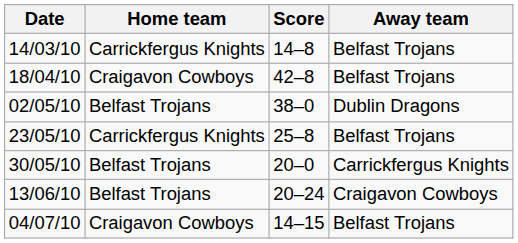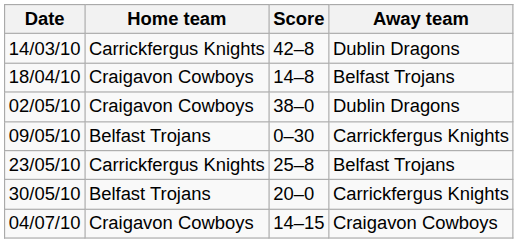 <table class="wikitable">
 <tr>
 <th>Date</th>
 <th>Home team</th>
 <th>Score</th>
 <th>Away team</th>
 </tr>
 <tr>
 <td>14/03/10</td>
 <td>Carrickfergus Knights</td>
+<td>42–8</td>
+<td>Dublin Dragons</td>
+</tr>
+<tr>
+<td>18/04/10</td>
+<td>Craigavon Cowboys</td>
 <td>14–8</td>
 <td>Belfast Trojans</td>
 </tr>
 <tr>
-<td>18/04/10</td>
+<td>02/05/10</td>
 <td>Craigavon Cowboys</td>
-<td>42–8</td>
-<td>Belfast Trojans</td>
+<td>38–0</td>
+<td>Dublin Dragons</td>
 </tr>
 <tr>
-<td>02/05/10</td>
+<td>09/05/10</td>
 <td>Belfast Trojans</td>
-<td>38–0</td>
-<td>Dublin Dragons</td>
+<td>0–30</td>
+<td>Carrickfergus Knights</td>
 </tr>
 <tr>
 <td>23/05/10</td>
 <td>Carrickfergus Knights</td>
 <td>25–8</td>
 <td>Belfast Trojans</td>
 </tr>
 <tr>
 <td>30/05/10</td>
 <td>Belfast Trojans</td>
 <td>20–0</td>
 <td>Carrickfergus Knights</td>
 </tr>
 <tr>
-<td>13/06/10</td>
-<td>Belfast Trojans</td>
-<td>20–24</td>
-<td>Craigavon Cowboys</td>
-</tr>
-<tr>
 <td>04/07/10</td>
 <td>Craigavon Cowboys</td>
 <td>14–15</td>
-<td>Belfast Trojans</td>
+<td>Craigavon Cowboys</td>
 </tr>
 </table>
